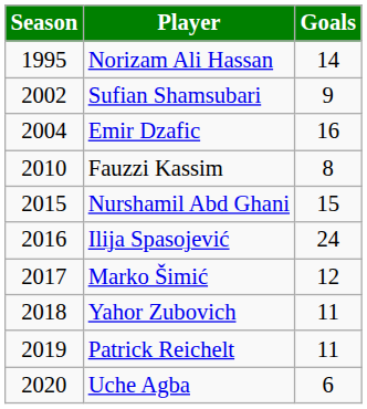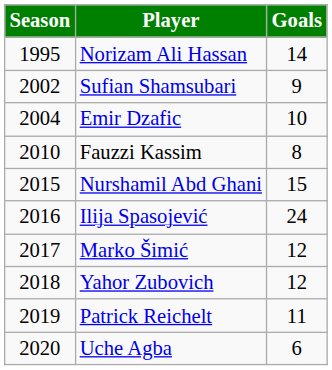 <table class="wikitable">
 <tr>
 <th style="background:green; color:White;">Season</th>
 <th style="background:green; color:White;">Player</th>
 <th style="background:green; color:White;">Goals</th>
 </tr>
 <tr>
 <td align=center>1995</td>
 <td> <a href='#'>Norizam Ali Hassan</a></td>
 <td align=center>14</td>
 </tr>
 <tr>
 <td align=center>2002</td>
 <td> <a href='#'>Sufian Shamsubari</a></td>
 <td align=center>9</td>
 </tr>
 <tr>
 <td align=center>2004</td>
 <td> <a href='#'>Emir Dzafic</a></td>
-<td align=center>16</td>
+<td align=center>10</td>
 </tr>
 <tr>
 <td align=center>2010</td>
 <td> Fauzzi Kassim</td>
 <td align=center>8</td>
 </tr>
 <tr>
 <td align=center>2015</td>
 <td> <a href='#'>Nurshamil Abd Ghani</a></td>
 <td align=center>15</td>
 </tr>
 <tr>
 <td align=center>2016</td>
 <td> <a href='#'>Ilija Spasojević</a></td>
 <td align=center>24</td>
 </tr>
 <tr>
 <td align=center>2017</td>
 <td> <a href='#'>Marko Šimić</a></td>
 <td align=center>12</td>
 </tr>
 <tr>
 <td align=center>2018</td>
 <td> <a href='#'>Yahor Zubovich</a></td>
-<td align=center>11</td>
+<td align=center>12</td>
 </tr>
 <tr>
 <td align=center>2019</td>
 <td> <a href='#'>Patrick Reichelt</a></td>
 <td align=center>11</td>
 </tr>
 <tr>
 <td align=center>2020</td>
 <td> <a href='#'>Uche Agba</a></td>
 <td align=center>6</td>
 </tr>
 </table>
